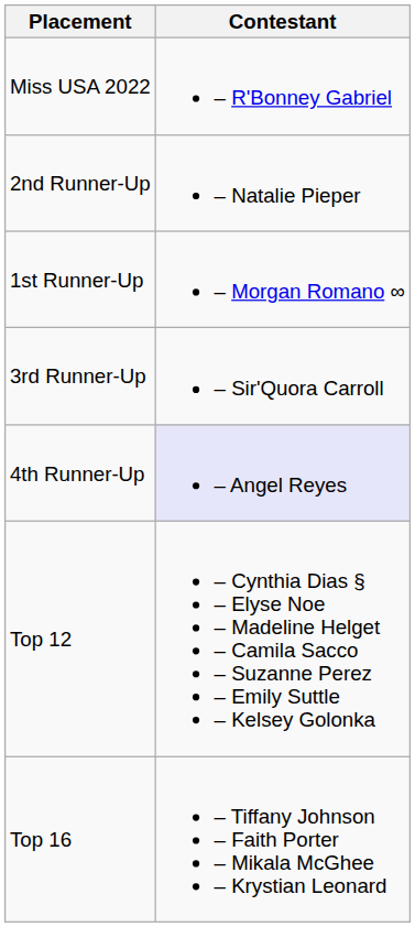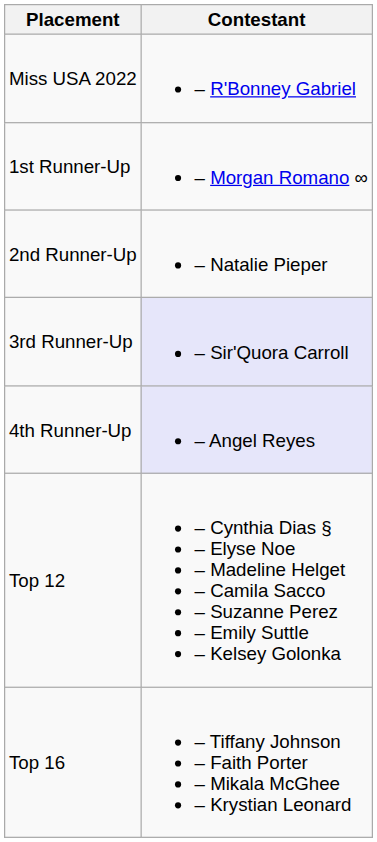 <table class="wikitable sortable" style="font-size: 95%;">
 <tr>
 <th>Placement</th>
 <th>Contestant</th>
 </tr>
 <tr>
 <td>Miss USA 2022</td>
 <td><br><ul><li> – <a href='#'>R'Bonney Gabriel</a></li></ul></td>
 </tr>
 <tr>
+<td>1st Runner-Up</td>
+<td><br><ul><li> – <a href='#'>Morgan Romano</a> ∞</li></ul></td>
+</tr>
+<tr>
 <td>2nd Runner-Up</td>
 <td><br><ul><li> – Natalie Pieper</li></ul></td>
 </tr>
 <tr>
-<td>1st Runner-Up</td>
-<td><br><ul><li> – <a href='#'>Morgan Romano</a> ∞</li></ul></td>
-</tr>
-<tr>
 <td>3rd Runner-Up</td>
-<td><br><ul><li> – Sir'Quora Carroll</li></ul></td>
+<td style="background: lavender;"><br><ul><li> – Sir'Quora Carroll</li></ul></td>
 </tr>
 <tr>
 <td>4th Runner-Up</td>
 <td style="background: lavender;"><br><ul><li> – Angel Reyes</li></ul></td>
 </tr>
 <tr>
 <td>Top 12</td>
 <td><br><ul><li> – Cynthia Dias §</li><li> – Elyse Noe</li><li> – Madeline Helget</li><li> – Camila Sacco</li><li> – Suzanne Perez</li><li> – Emily Suttle</li><li> – Kelsey Golonka</li></ul></td>
 </tr>
 <tr>
 <td>Top 16</td>
 <td><br><ul><li> – Tiffany Johnson</li><li> – Faith Porter</li><li> – Mikala McGhee</li><li> – Krystian Leonard</li></ul></td>
 </tr>
 </table>
